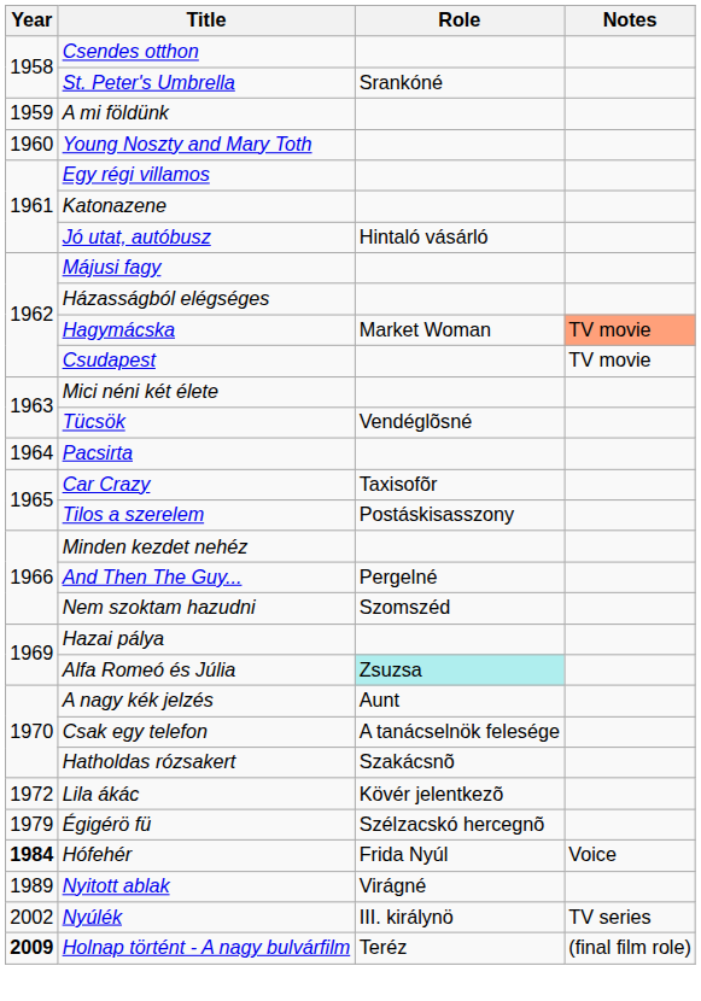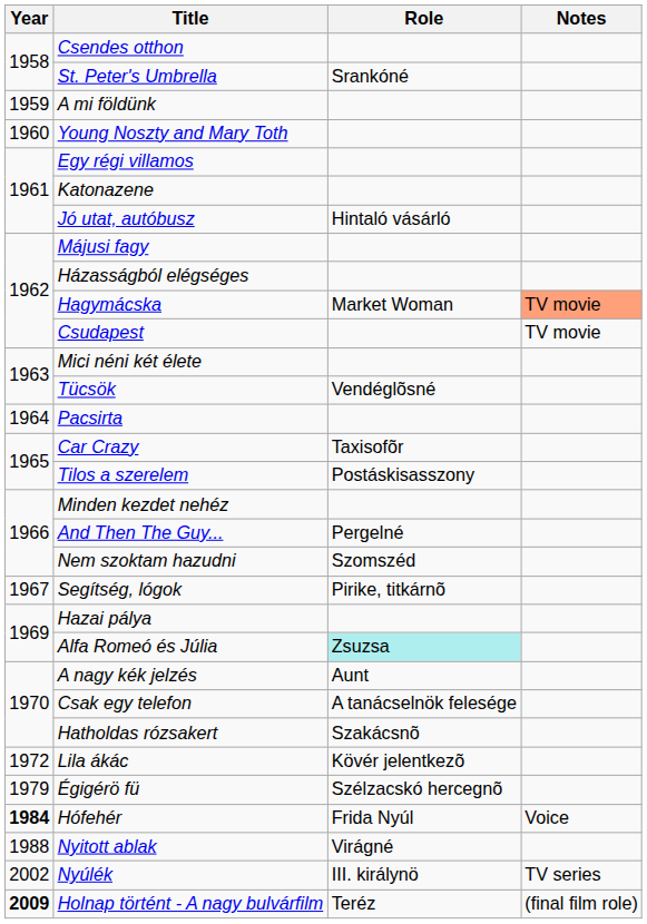 <table class="wikitable sortable">
 <tr>
 <th>Year</th>
 <th>Title</th>
 <th>Role</th>
 <th class="unsortable">Notes</th>
 </tr>
 <tr>
 <td rowspan=2>1958</td>
 <td><em><a href='#'>Csendes otthon</a></em></td>
 <td></td>
 <td></td>
 </tr>
 <tr>
 <td><em><a href='#'>St. Peter's Umbrella</a></em></td>
 <td>Srankóné</td>
 <td></td>
 </tr>
 <tr>
 <td>1959</td>
 <td><em>A mi földünk</em></td>
 <td></td>
 <td></td>
 </tr>
 <tr>
 <td>1960</td>
 <td><em><a href='#'>Young Noszty and Mary Toth</a></em></td>
 <td></td>
 <td></td>
 </tr>
 <tr>
 <td rowspan=3>1961</td>
 <td><em><a href='#'>Egy régi villamos</a></em></td>
 <td></td>
 <td></td>
 </tr>
 <tr>
 <td><em>Katonazene</em></td>
 <td></td>
 <td></td>
 </tr>
 <tr>
 <td><em><a href='#'>Jó utat, autóbusz</a></em></td>
 <td>Hintaló vásárló</td>
 <td></td>
 </tr>
 <tr>
 <td rowspan=4>1962</td>
 <td><em><a href='#'>Májusi fagy</a></em></td>
 <td></td>
 <td></td>
 </tr>
 <tr>
 <td><em>Házasságból elégséges</em></td>
 <td></td>
 <td></td>
 </tr>
 <tr>
 <td><em><a href='#'>Hagymácska</a></em></td>
 <td>Market Woman</td>
 <td style="background: lightsalmon;">TV movie</td>
 </tr>
 <tr>
 <td><em><a href='#'>Csudapest</a></em></td>
 <td></td>
 <td>TV movie</td>
 </tr>
 <tr>
 <td rowspan=2>1963</td>
 <td><em>Mici néni két élete</em></td>
 <td></td>
 <td></td>
 </tr>
 <tr>
 <td><em><a href='#'>Tücsök</a></em></td>
 <td>Vendéglõsné</td>
 <td></td>
 </tr>
 <tr>
 <td>1964</td>
 <td><em><a href='#'>Pacsirta</a></em></td>
 <td></td>
 <td></td>
 </tr>
 <tr>
 <td rowspan=2>1965</td>
 <td><em><a href='#'>Car Crazy</a></em></td>
 <td>Taxisofõr</td>
 <td></td>
 </tr>
 <tr>
 <td><em><a href='#'>Tilos a szerelem</a></em></td>
 <td>Postáskisasszony</td>
 <td></td>
 </tr>
 <tr>
 <td rowspan=3>1966</td>
 <td><em>Minden kezdet nehéz</em></td>
 <td></td>
 <td></td>
 </tr>
 <tr>
 <td><em><a href='#'>And Then The Guy...</a></em></td>
 <td>Pergelné</td>
 <td></td>
 </tr>
 <tr>
 <td><em>Nem szoktam hazudni</em></td>
 <td>Szomszéd</td>
 <td></td>
 </tr>
 <tr>
+<td>1967</td>
+<td><em>Segítség, lógok</em></td>
+<td>Pirike, titkárnõ</td>
+<td></td>
+</tr>
+<tr>
 <td rowspan=2>1969</td>
 <td><em>Hazai pálya</em></td>
 <td></td>
 <td></td>
 </tr>
 <tr>
 <td><em>Alfa Romeó és Júlia</em></td>
 <td style="background: paleturquoise;">Zsuzsa</td>
 <td></td>
 </tr>
 <tr>
 <td rowspan=3>1970</td>
 <td><em>A nagy kék jelzés</em></td>
 <td>Aunt</td>
 <td></td>
 </tr>
 <tr>
 <td><em>Csak egy telefon</em></td>
 <td>A tanácselnök felesége</td>
 <td></td>
 </tr>
 <tr>
 <td><em>Hatholdas rózsakert</em></td>
 <td>Szakácsnõ</td>
 <td></td>
 </tr>
 <tr>
 <td>1972</td>
 <td><em>Lila ákác</em></td>
 <td>Kövér jelentkezõ</td>
 <td></td>
 </tr>
 <tr>
 <td>1979</td>
 <td><em>Égigérö fü</em></td>
 <td>Szélzacskó hercegnõ</td>
 <td></td>
 </tr>
 <tr>
 <td><strong>1984</strong></td>
 <td><em>Hófehér</em></td>
 <td>Frida Nyúl</td>
 <td>Voice</td>
 </tr>
 <tr>
-<td>1989</td>
+<td>1988</td>
 <td><em><a href='#'>Nyitott ablak</a></em></td>
 <td>Virágné</td>
 <td></td>
 </tr>
 <tr>
 <td>2002</td>
 <td><em><a href='#'>Nyúlék</a></em></td>
 <td>III. királynö</td>
 <td>TV series</td>
 </tr>
 <tr>
 <td><strong>2009</strong></td>
 <td><em><a href='#'>Holnap történt - A nagy bulvárfilm</a></em></td>
 <td>Teréz</td>
 <td>(final film role)</td>
 </tr>
 </table>
